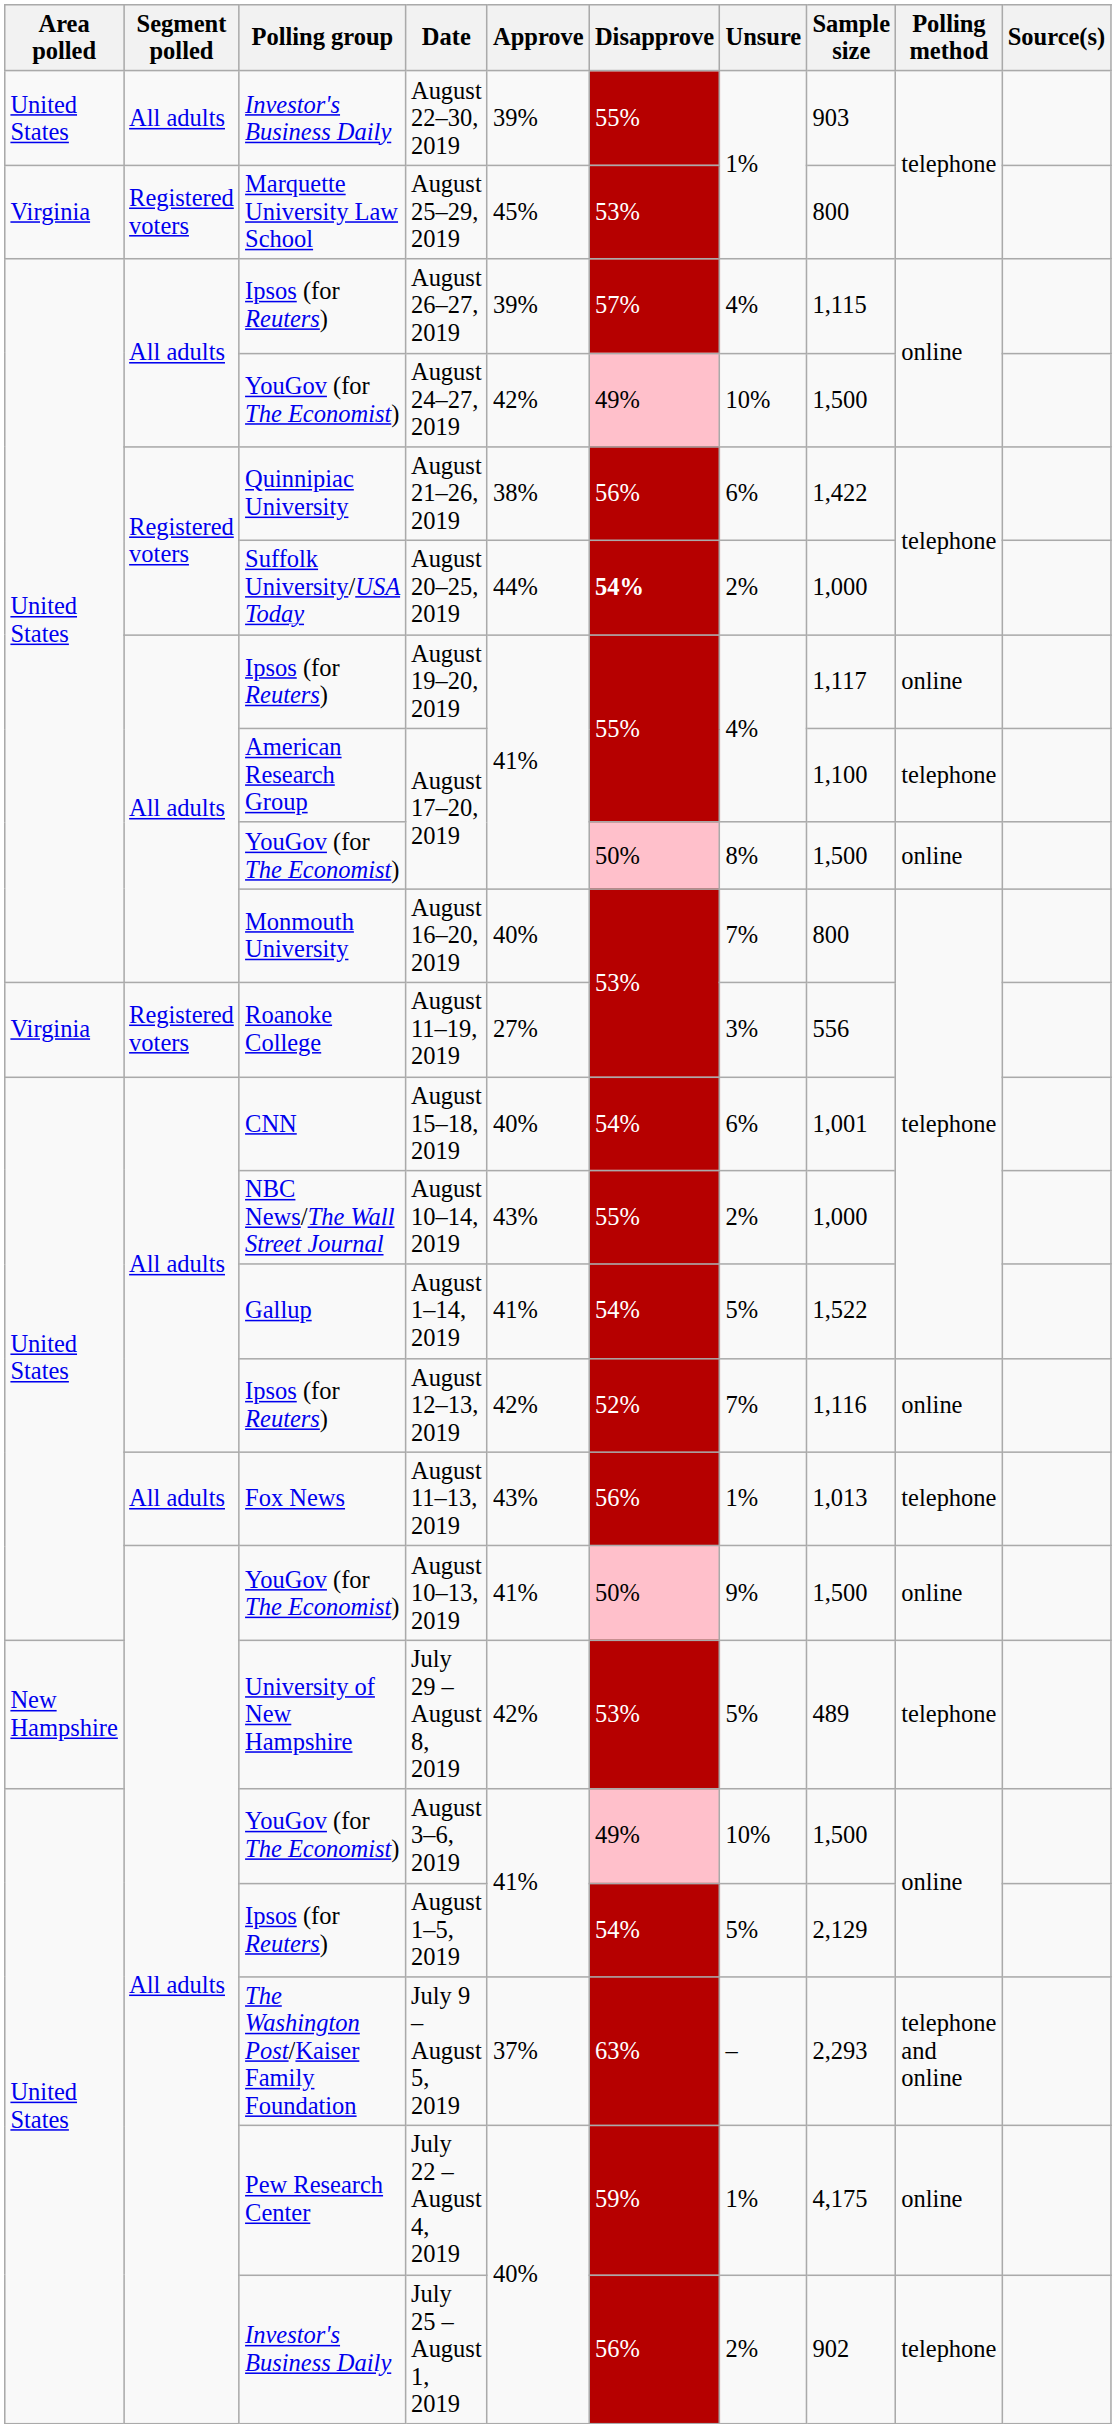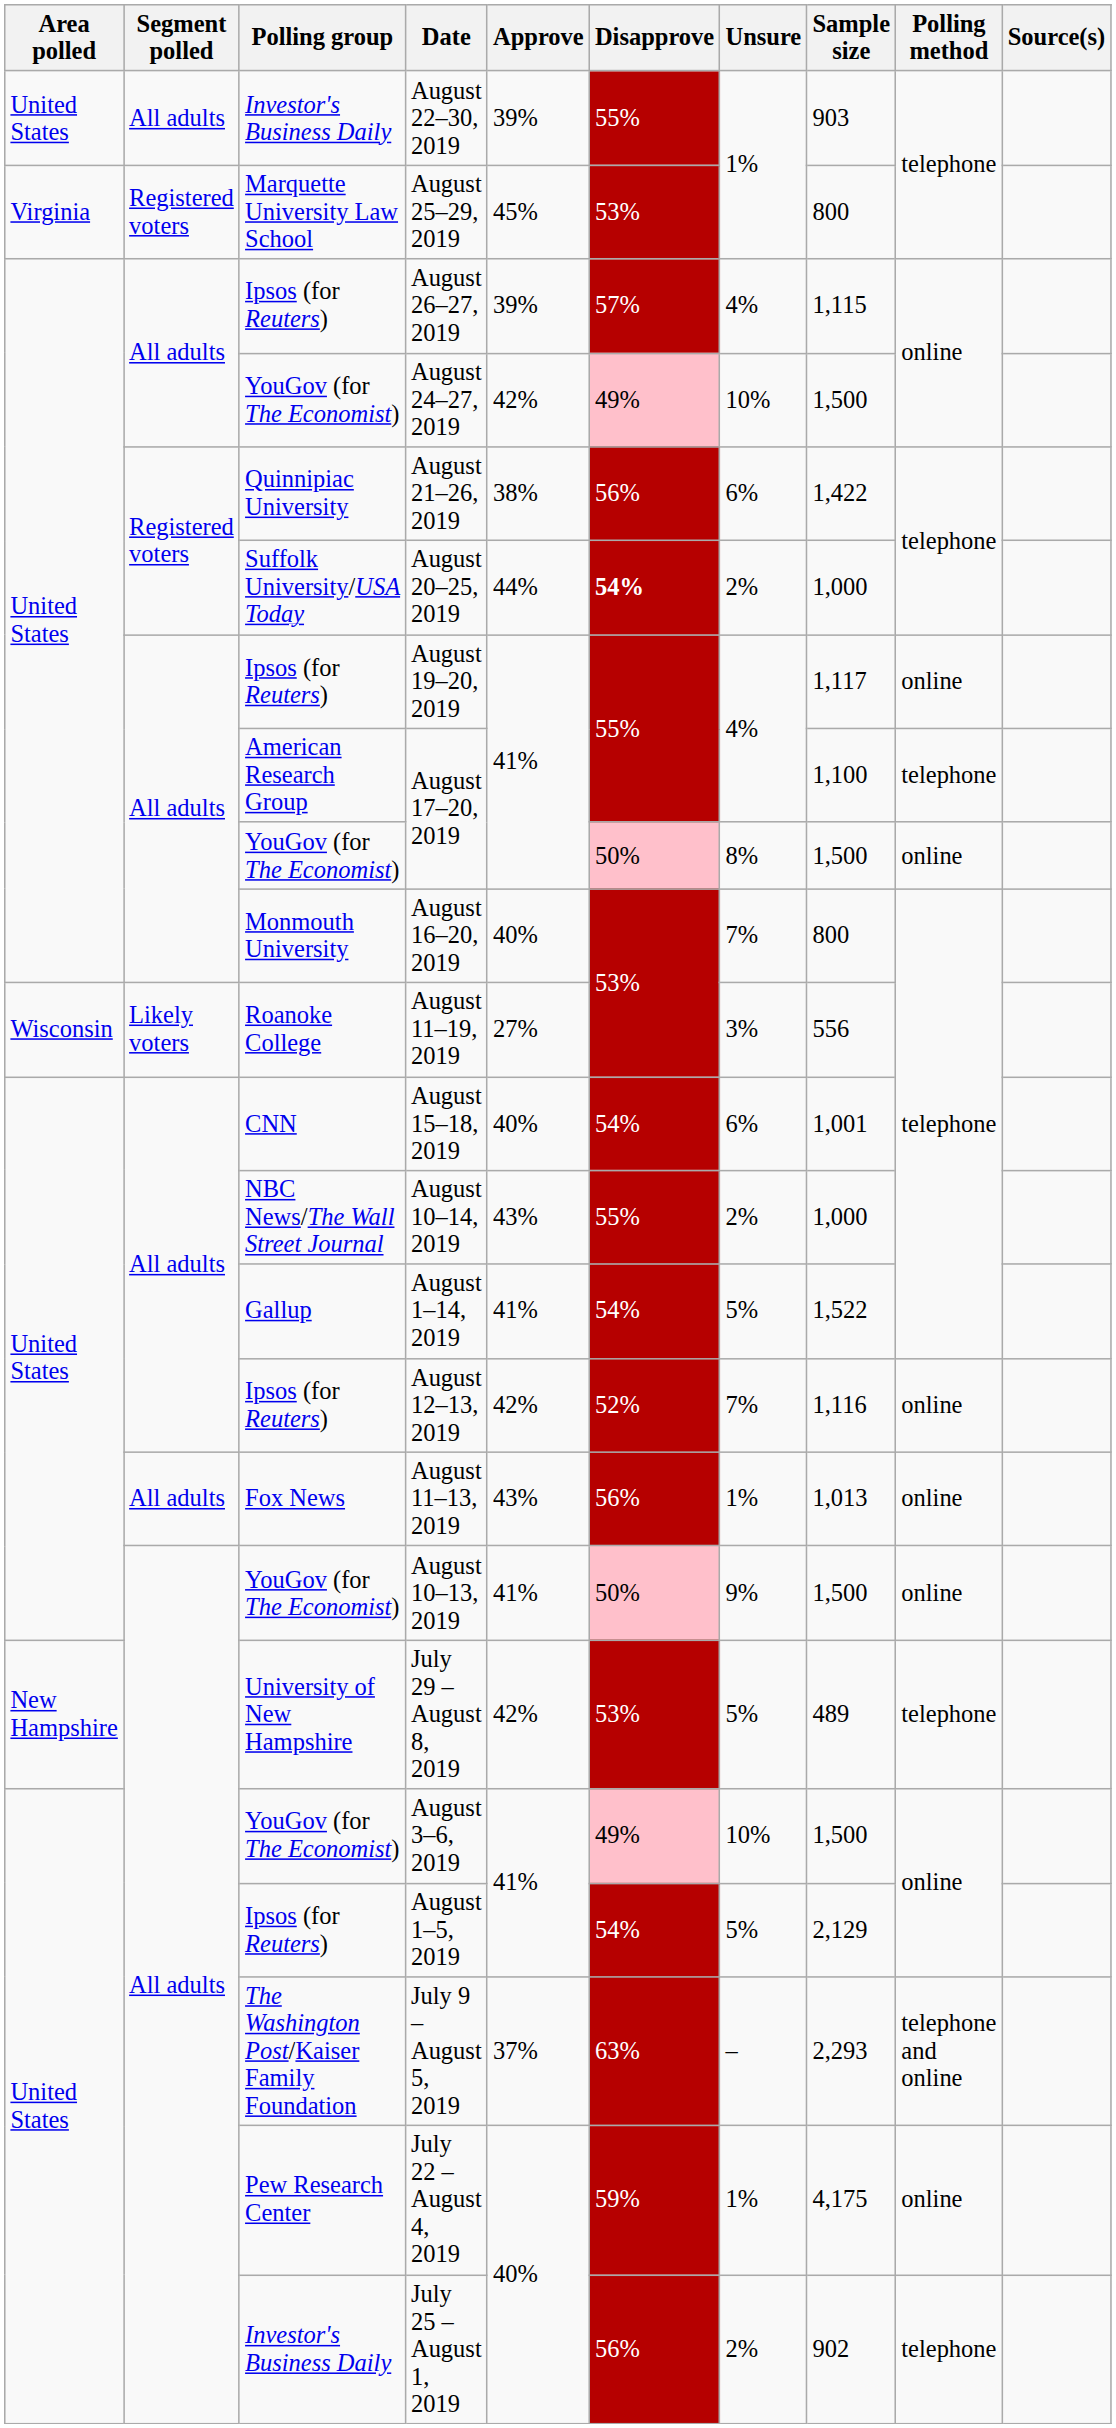 <table class="wikitable sortable" style="width: 75%">
 <tr>
 <th>Area polled</th>
 <th>Segment polled</th>
 <th>Polling group</th>
 <th>Date</th>
 <th>Approve</th>
 <th>Disapprove</th>
 <th>Unsure</th>
 <th>Sample size</th>
 <th>Polling method</th>
 <th>Source(s)</th>
 </tr>
 <tr>
 <td> <a href='#'>United States</a></td>
 <td><a href='#'>All adults</a></td>
 <td><em><a href='#'>Investor's Business Daily</a></em></td>
 <td>August 22–30, 2019</td>
 <td>39%</td>
 <td style="background:#B60000; color: white">55%</td>
 <td rowspan="2">1%</td>
 <td>903</td>
 <td rowspan="2">telephone</td>
 <td></td>
 </tr>
 <tr>
 <td> <a href='#'>Virginia</a></td>
 <td><a href='#'>Registered voters</a></td>
 <td><a href='#'>Marquette University Law School</a></td>
 <td>August 25–29, 2019</td>
 <td>45%</td>
 <td style="background:#B60000; color: white">53%</td>
 <td>800</td>
 <td></td>
 </tr>
 <tr>
 <td rowspan="8"> <a href='#'>United States</a></td>
 <td rowspan="2"><a href='#'>All adults</a></td>
 <td><a href='#'>Ipsos</a> (for <em><a href='#'>Reuters</a></em>)</td>
 <td>August 26–27, 2019</td>
 <td>39%</td>
 <td style="background:#B60000; color: white">57%</td>
 <td>4%</td>
 <td>1,115</td>
 <td rowspan="2">online</td>
 <td></td>
 </tr>
 <tr>
 <td><a href='#'>YouGov</a> (for <em><a href='#'>The Economist</a></em>)</td>
 <td>August 24–27, 2019</td>
 <td>42%</td>
 <td style="background: pink; color: black">49%</td>
 <td>10%</td>
 <td>1,500</td>
 <td></td>
 </tr>
 <tr>
 <td rowspan="2"><a href='#'>Registered voters</a></td>
 <td><a href='#'>Quinnipiac University</a></td>
 <td>August 21–26, 2019</td>
 <td>38%</td>
 <td style="background:#B60000; color: white">56%</td>
 <td>6%</td>
 <td>1,422</td>
 <td rowspan="2">telephone</td>
 <td></td>
 </tr>
 <tr>
 <td><a href='#'>Suffolk University</a>/<em><a href='#'>USA Today</a></em></td>
 <td>August 20–25, 2019</td>
 <td>44%</td>
 <td style="background:#B60000; color: white"><strong>54%</strong></td>
 <td>2%</td>
 <td>1,000</td>
 <td></td>
 </tr>
 <tr>
 <td rowspan="4"><a href='#'>All adults</a></td>
 <td><a href='#'>Ipsos</a> (for <em><a href='#'>Reuters</a></em>)</td>
 <td>August 19–20, 2019</td>
 <td rowspan="3">41%</td>
 <td rowspan="2" style="background:#B60000; color: white">55%</td>
 <td rowspan="2">4%</td>
 <td>1,117</td>
 <td>online</td>
 <td></td>
 </tr>
 <tr>
 <td><a href='#'>American Research Group</a></td>
 <td rowspan="2">August 17–20, 2019</td>
 <td>1,100</td>
 <td>telephone</td>
 <td></td>
 </tr>
 <tr>
 <td><a href='#'>YouGov</a> (for <em><a href='#'>The Economist</a></em>)</td>
 <td style="background: pink; color: black">50%</td>
 <td>8%</td>
 <td>1,500</td>
 <td>online</td>
 <td></td>
 </tr>
 <tr>
 <td><a href='#'>Monmouth University</a></td>
 <td>August 16–20, 2019</td>
 <td>40%</td>
 <td rowspan="2" style="background:#B60000; color: white">53%</td>
 <td>7%</td>
 <td>800</td>
 <td rowspan="5">telephone</td>
 <td></td>
 </tr>
 <tr>
-<td> <a href='#'>Virginia</a></td>
-<td><a href='#'>Registered voters</a></td>
+<td> <a href='#'>Wisconsin</a></td>
+<td><a href='#'>Likely voters</a></td>
 <td><a href='#'>Roanoke College</a></td>
 <td>August 11–19, 2019</td>
 <td>27%</td>
 <td>3%</td>
 <td>556</td>
 <td></td>
 </tr>
 <tr>
 <td rowspan="6"> <a href='#'>United States</a></td>
 <td rowspan="4"><a href='#'>All adults</a></td>
 <td><a href='#'>CNN</a></td>
 <td>August 15–18, 2019</td>
 <td>40%</td>
 <td style="background:#B60000; color: white">54%</td>
 <td>6%</td>
 <td>1,001</td>
 <td></td>
 </tr>
 <tr>
 <td><a href='#'>NBC News</a>/<em><a href='#'>The Wall Street Journal</a></em></td>
 <td>August 10–14, 2019</td>
 <td>43%</td>
 <td style="background:#B60000; color: white">55%</td>
 <td>2%</td>
 <td>1,000</td>
 <td></td>
 </tr>
 <tr>
 <td><a href='#'>Gallup</a></td>
 <td>August 1–14, 2019</td>
 <td>41%</td>
 <td style="background:#B60000; color: white">54%</td>
 <td>5%</td>
 <td>1,522</td>
 <td></td>
 </tr>
 <tr>
 <td><a href='#'>Ipsos</a> (for <em><a href='#'>Reuters</a></em>)</td>
 <td>August 12–13, 2019</td>
 <td>42%</td>
 <td style="background:#B60000; color: white">52%</td>
 <td>7%</td>
 <td>1,116</td>
 <td>online</td>
 <td></td>
 </tr>
 <tr>
 <td><a href='#'>All adults</a></td>
 <td><a href='#'>Fox News</a></td>
 <td>August 11–13, 2019</td>
 <td>43%</td>
 <td style="background:#B60000; color: white">56%</td>
 <td>1%</td>
 <td>1,013</td>
-<td>telephone</td>
+<td>online</td>
 <td></td>
 </tr>
 <tr>
 <td rowspan="7"><a href='#'>All adults</a></td>
 <td><a href='#'>YouGov</a> (for <em><a href='#'>The Economist</a></em>)</td>
 <td>August 10–13, 2019</td>
 <td>41%</td>
 <td style="background: pink; color: black">50%</td>
 <td>9%</td>
 <td>1,500</td>
 <td>online</td>
 <td></td>
 </tr>
 <tr>
 <td> <a href='#'>New Hampshire</a></td>
 <td><a href='#'>University of New Hampshire</a></td>
 <td>July 29 – August 8, 2019</td>
 <td>42%</td>
 <td style="background:#B60000; color: white">53%</td>
 <td>5%</td>
 <td>489</td>
 <td>telephone</td>
 <td></td>
 </tr>
 <tr>
 <td rowspan="5"> <a href='#'>United States</a></td>
 <td><a href='#'>YouGov</a> (for <em><a href='#'>The Economist</a></em>)</td>
 <td>August 3–6, 2019</td>
 <td rowspan="2">41%</td>
 <td style="background: pink; color: black">49%</td>
 <td>10%</td>
 <td>1,500</td>
 <td rowspan="2">online</td>
 <td></td>
 </tr>
 <tr>
 <td><a href='#'>Ipsos</a> (for <em><a href='#'>Reuters</a></em>)</td>
 <td>August 1–5, 2019</td>
 <td style="background:#B60000; color: white">54%</td>
 <td>5%</td>
 <td>2,129</td>
 <td></td>
 </tr>
 <tr>
 <td><em><a href='#'>The Washington Post</a></em>/<a href='#'>Kaiser Family Foundation</a></td>
 <td>July 9 – August 5, 2019</td>
 <td>37%</td>
 <td style="background:#B60000; color: white">63%</td>
 <td>–</td>
 <td>2,293</td>
 <td>telephone and online</td>
 <td></td>
 </tr>
 <tr>
 <td><a href='#'>Pew Research Center</a></td>
 <td>July 22 – August 4, 2019</td>
 <td rowspan="2">40%</td>
 <td style="background:#B60000; color: white">59%</td>
 <td>1%</td>
 <td>4,175</td>
 <td>online</td>
 <td></td>
 </tr>
 <tr>
 <td><em><a href='#'>Investor's Business Daily</a></em></td>
 <td>July 25 – August 1, 2019</td>
 <td style="background:#B60000; color: white">56%</td>
 <td>2%</td>
 <td>902</td>
 <td>telephone</td>
 <td></td>
 </tr>
 </table>
